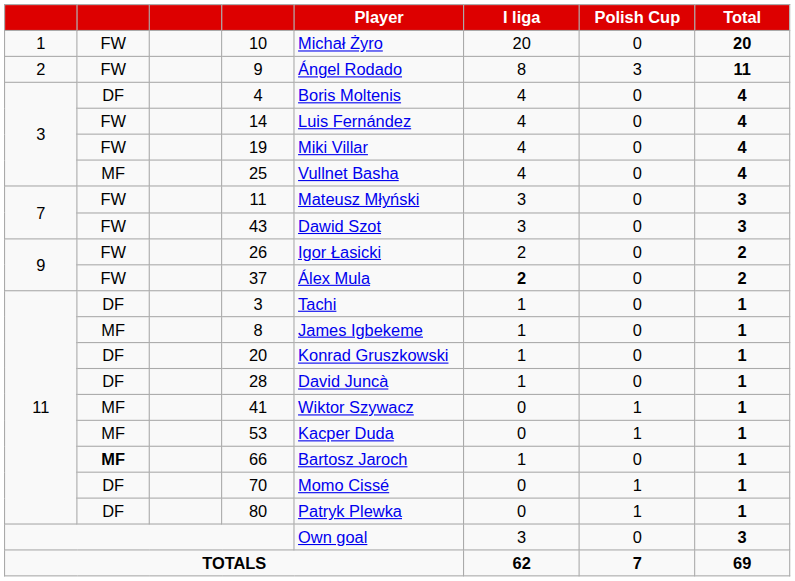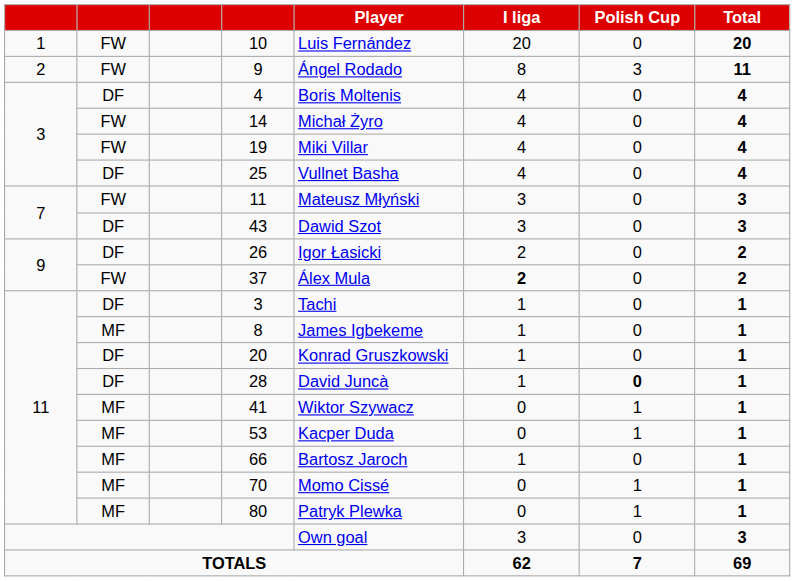 <table class="wikitable" style="font-size: 95%; text-align: center;">
 <tr>
 <th style="background:#DD0000; color:white; width:60px;"></th>
 <th style="background:#DD0000; color:white; width:60px;"></th>
 <th style="background:#DD0000; color:white; width:60px;"></th>
 <th style="background:#DD0000; color:white; width:60px;"></th>
 <th style="background:#DD0000; color:white; width:150px;">Player</th>
 <th style="background:#DD0000; color:white; width:100px;">I liga</th>
 <th style="background:#DD0000; color:white; width:100px;">Polish Cup</th>
 <th style="background:#DD0000; color:white; width:80px;">Total</th>
 </tr>
 <tr>
 <td rowspan=1>1</td>
 <td>FW</td>
 <td></td>
 <td>10</td>
-<td align=left><a href='#'>Michał Żyro</a></td>
+<td align=left><a href='#'>Luis Fernández</a></td>
 <td>20</td>
 <td>0</td>
 <td><strong>20</strong></td>
 </tr>
 <tr>
 <td rowspan=1>2</td>
 <td>FW</td>
 <td></td>
 <td>9</td>
 <td align=left><a href='#'>Ángel Rodado</a></td>
 <td>8</td>
 <td>3</td>
 <td><strong>11</strong></td>
 </tr>
 <tr>
 <td rowspan=4>3</td>
 <td>DF</td>
 <td></td>
 <td>4</td>
 <td align=left><a href='#'>Boris Moltenis</a></td>
 <td>4</td>
 <td>0</td>
 <td><strong>4</strong></td>
 </tr>
 <tr>
 <td>FW</td>
 <td></td>
 <td>14</td>
-<td align=left><a href='#'>Luis Fernández</a></td>
+<td align=left><a href='#'>Michał Żyro</a></td>
 <td>4</td>
 <td>0</td>
 <td><strong>4</strong></td>
 </tr>
 <tr>
 <td>FW</td>
 <td></td>
 <td>19</td>
 <td align=left><a href='#'>Miki Villar</a></td>
 <td>4</td>
 <td>0</td>
 <td><strong>4</strong></td>
 </tr>
 <tr>
-<td>MF</td>
+<td>DF</td>
 <td></td>
 <td>25</td>
 <td align=left><a href='#'>Vullnet Basha</a></td>
 <td>4</td>
 <td>0</td>
 <td><strong>4</strong></td>
 </tr>
 <tr>
 <td rowspan=2>7</td>
 <td>FW</td>
 <td></td>
 <td>11</td>
 <td align=left><a href='#'>Mateusz Młyński</a></td>
 <td>3</td>
 <td>0</td>
 <td><strong>3</strong></td>
 </tr>
 <tr>
-<td>FW</td>
+<td>DF</td>
 <td></td>
 <td>43</td>
 <td align=left><a href='#'>Dawid Szot</a></td>
 <td>3</td>
 <td>0</td>
 <td><strong>3</strong></td>
 </tr>
 <tr>
 <td rowspan=2>9</td>
-<td>FW</td>
+<td>DF</td>
 <td></td>
 <td>26</td>
 <td align=left><a href='#'>Igor Łasicki</a></td>
 <td>2</td>
 <td>0</td>
 <td><strong>2</strong></td>
 </tr>
 <tr>
 <td>FW</td>
 <td></td>
 <td>37</td>
 <td align=left><a href='#'>Álex Mula</a></td>
 <td><strong>2</strong></td>
 <td>0</td>
 <td><strong>2</strong></td>
 </tr>
 <tr>
 <td rowspan=9>11</td>
 <td>DF</td>
 <td></td>
 <td>3</td>
 <td align=left><a href='#'>Tachi</a></td>
 <td>1</td>
 <td>0</td>
 <td><strong>1</strong></td>
 </tr>
 <tr>
 <td>MF</td>
 <td></td>
 <td>8</td>
 <td align=left><a href='#'>James Igbekeme</a></td>
 <td>1</td>
 <td>0</td>
 <td><strong>1</strong></td>
 </tr>
 <tr>
 <td>DF</td>
 <td></td>
 <td>20</td>
 <td align=left><a href='#'>Konrad Gruszkowski</a></td>
 <td>1</td>
 <td>0</td>
 <td><strong>1</strong></td>
 </tr>
 <tr>
 <td>DF</td>
 <td></td>
 <td>28</td>
 <td align=left><a href='#'>David Juncà</a></td>
 <td>1</td>
-<td>0</td>
+<td><strong>0</strong></td>
 <td><strong>1</strong></td>
 </tr>
 <tr>
 <td>MF</td>
 <td></td>
 <td>41</td>
 <td align=left><a href='#'>Wiktor Szywacz</a></td>
 <td>0</td>
 <td>1</td>
 <td><strong>1</strong></td>
 </tr>
 <tr>
 <td>MF</td>
 <td></td>
 <td>53</td>
 <td align=left><a href='#'>Kacper Duda</a></td>
 <td>0</td>
 <td>1</td>
 <td><strong>1</strong></td>
 </tr>
 <tr>
-<td><strong>MF</strong></td>
+<td>MF</td>
 <td></td>
 <td>66</td>
 <td align=left><a href='#'>Bartosz Jaroch</a></td>
 <td>1</td>
 <td>0</td>
 <td><strong>1</strong></td>
 </tr>
 <tr>
-<td>DF</td>
+<td>MF</td>
 <td></td>
 <td>70</td>
 <td align=left><a href='#'>Momo Cissé</a></td>
 <td>0</td>
 <td>1</td>
 <td><strong>1</strong></td>
 </tr>
 <tr>
-<td>DF</td>
+<td>MF</td>
 <td></td>
 <td>80</td>
 <td align=left><a href='#'>Patryk Plewka</a></td>
 <td>0</td>
 <td>1</td>
 <td><strong>1</strong></td>
 </tr>
 <tr>
 <td colspan=4></td>
 <td align=left><a href='#'>Own goal</a></td>
 <td>3</td>
 <td>0</td>
 <td><strong>3</strong></td>
 </tr>
 <tr>
 <td colspan=5><strong>TOTALS</strong></td>
 <td><strong>62</strong></td>
 <td><strong>7</strong></td>
 <td><strong>69</strong></td>
 </tr>
 </table>
